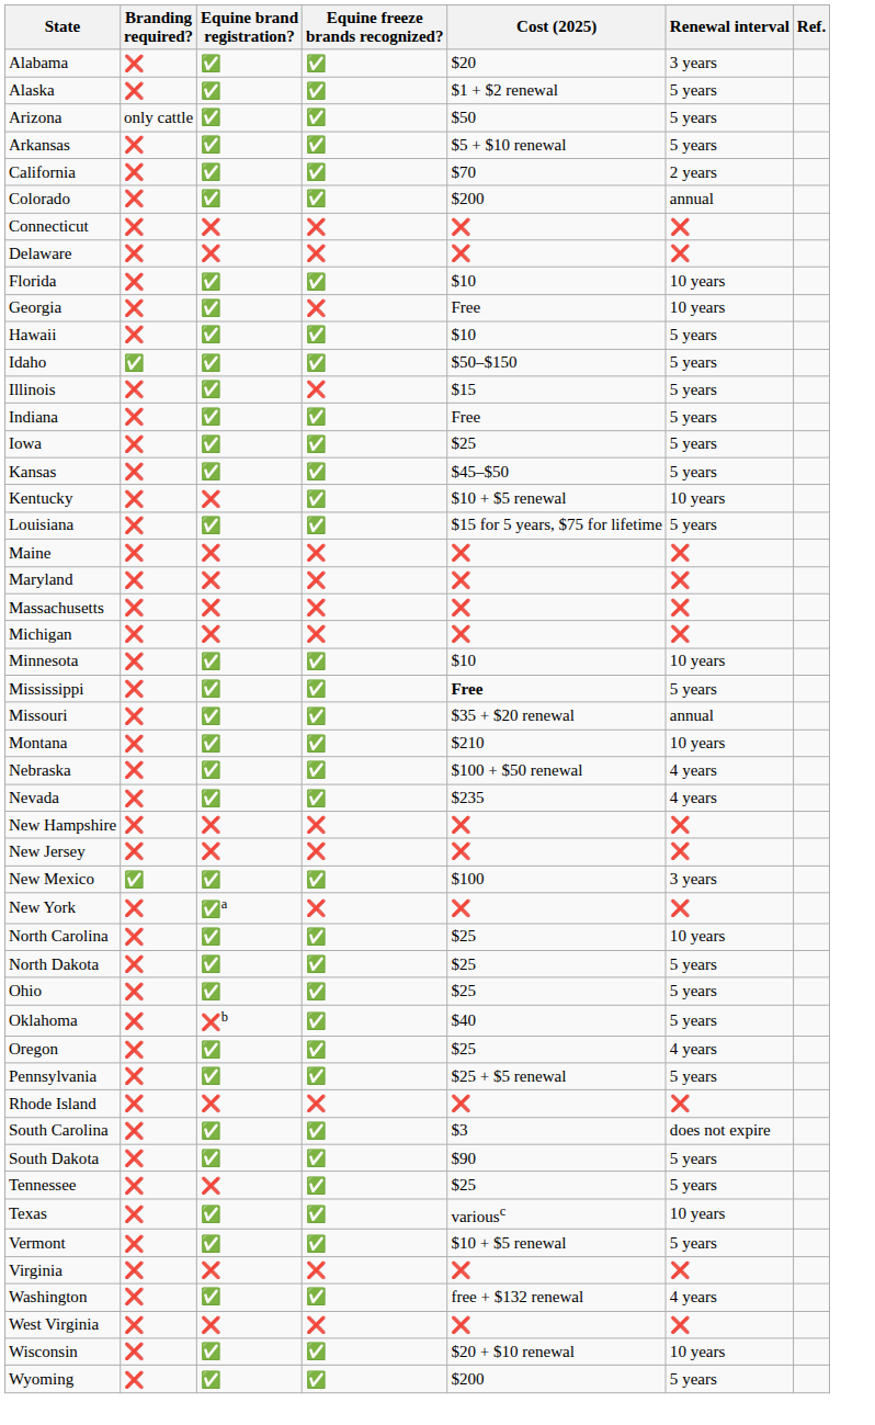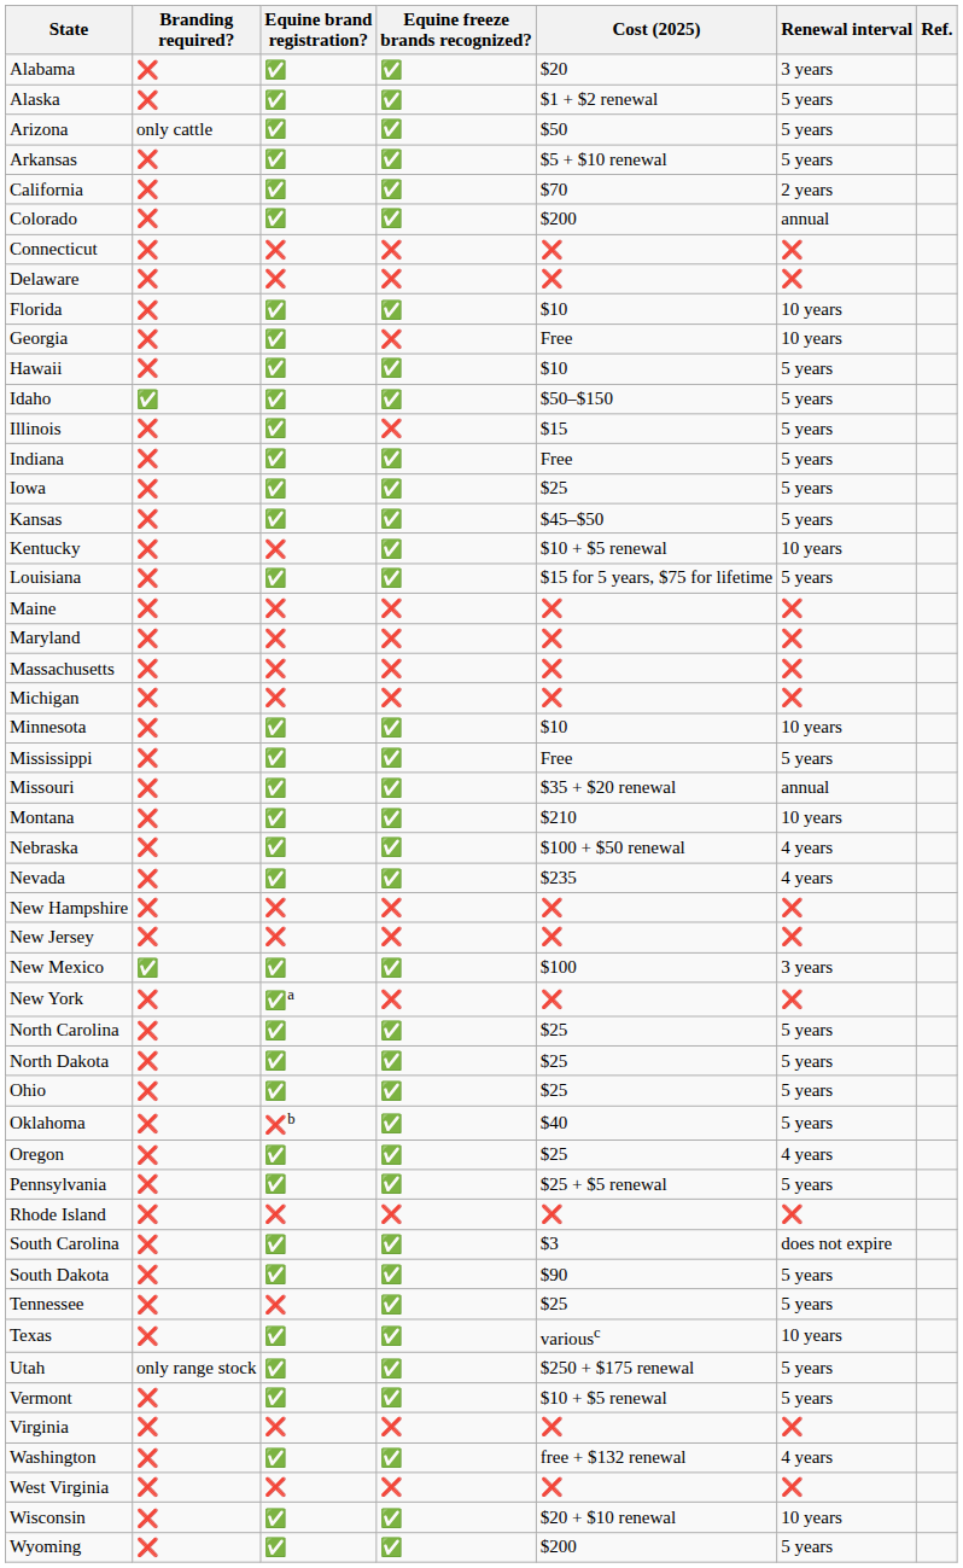 <table class="wikitable sortable mw-collapsible">
 <tr>
 <th>State</th>
 <th>Branding<br>required?</th>
 <th>Equine brand<br>registration?</th>
 <th><strong>Equine freeze</strong><br><strong>brands recognized?</strong></th>
 <th>Cost (2025)</th>
 <th>Renewal interval</th>
 <th>Ref.</th>
 </tr>
 <tr>
 <td>Alabama</td>
 <td>❌</td>
 <td>✅</td>
 <td>✅</td>
 <td>$20</td>
 <td>3 years</td>
 <td></td>
 </tr>
 <tr>
 <td>Alaska</td>
 <td>❌</td>
 <td>✅</td>
 <td>✅</td>
 <td>$1 + $2 renewal</td>
 <td>5 years</td>
 <td></td>
 </tr>
 <tr>
 <td>Arizona</td>
 <td>only cattle</td>
 <td>✅</td>
 <td>✅</td>
 <td>$50</td>
 <td>5 years</td>
 <td></td>
 </tr>
 <tr>
 <td>Arkansas</td>
 <td>❌</td>
 <td>✅</td>
 <td>✅</td>
 <td>$5 + $10 renewal</td>
 <td>5 years</td>
 <td></td>
 </tr>
 <tr>
 <td>California</td>
 <td>❌</td>
 <td>✅</td>
 <td>✅</td>
 <td>$70</td>
 <td>2 years</td>
 <td></td>
 </tr>
 <tr>
 <td>Colorado</td>
 <td>❌</td>
 <td>✅</td>
 <td>✅</td>
 <td>$200</td>
 <td>annual</td>
 <td></td>
 </tr>
 <tr>
 <td>Connecticut</td>
 <td>❌</td>
 <td>❌</td>
 <td>❌</td>
 <td>❌</td>
 <td>❌</td>
 <td></td>
 </tr>
 <tr>
 <td>Delaware</td>
 <td>❌</td>
 <td>❌</td>
 <td>❌</td>
 <td>❌</td>
 <td>❌</td>
 <td></td>
 </tr>
 <tr>
 <td>Florida</td>
 <td>❌</td>
 <td>✅</td>
 <td>✅</td>
 <td>$10</td>
 <td>10 years</td>
 <td></td>
 </tr>
 <tr>
 <td>Georgia</td>
 <td>❌</td>
 <td>✅</td>
 <td>❌</td>
 <td>Free</td>
 <td>10 years</td>
 <td></td>
 </tr>
 <tr>
 <td>Hawaii</td>
 <td>❌</td>
 <td>✅</td>
 <td>✅</td>
 <td>$10</td>
 <td>5 years</td>
 <td></td>
 </tr>
 <tr>
 <td>Idaho</td>
 <td>✅</td>
 <td>✅</td>
 <td>✅</td>
 <td>$50–$150</td>
 <td>5 years</td>
 <td></td>
 </tr>
 <tr>
 <td>Illinois</td>
 <td>❌</td>
 <td>✅</td>
 <td>❌</td>
 <td>$15</td>
 <td>5 years</td>
 <td></td>
 </tr>
 <tr>
 <td>Indiana</td>
 <td>❌</td>
 <td>✅</td>
 <td>✅</td>
 <td>Free</td>
 <td>5 years</td>
 <td></td>
 </tr>
 <tr>
 <td>Iowa</td>
 <td>❌</td>
 <td>✅</td>
 <td>✅</td>
 <td>$25</td>
 <td>5 years</td>
 <td></td>
 </tr>
 <tr>
 <td>Kansas</td>
 <td>❌</td>
 <td>✅</td>
 <td>✅</td>
 <td>$45–$50</td>
 <td>5 years</td>
 <td></td>
 </tr>
 <tr>
 <td>Kentucky</td>
 <td>❌</td>
 <td>❌</td>
 <td>✅</td>
 <td>$10 + $5 renewal</td>
 <td>10 years</td>
 <td></td>
 </tr>
 <tr>
 <td>Louisiana</td>
 <td>❌</td>
 <td>✅</td>
 <td>✅</td>
 <td>$15 for 5 years, $75 for lifetime</td>
 <td>5 years</td>
 <td></td>
 </tr>
 <tr>
 <td>Maine</td>
 <td>❌</td>
 <td>❌</td>
 <td>❌</td>
 <td>❌</td>
 <td>❌</td>
 <td></td>
 </tr>
 <tr>
 <td>Maryland</td>
 <td>❌</td>
 <td>❌</td>
 <td>❌</td>
 <td>❌</td>
 <td>❌</td>
 <td></td>
 </tr>
 <tr>
 <td>Massachusetts</td>
 <td>❌</td>
 <td>❌</td>
 <td>❌</td>
 <td>❌</td>
 <td>❌</td>
 <td></td>
 </tr>
 <tr>
 <td>Michigan</td>
 <td>❌</td>
 <td>❌</td>
 <td>❌</td>
 <td>❌</td>
 <td>❌</td>
 <td></td>
 </tr>
 <tr>
 <td>Minnesota</td>
 <td>❌</td>
 <td>✅</td>
 <td>✅</td>
 <td>$10</td>
 <td>10 years</td>
 <td></td>
 </tr>
 <tr>
 <td>Mississippi</td>
 <td>❌</td>
 <td>✅</td>
 <td>✅</td>
-<td><strong>Free</strong></td>
+<td>Free</td>
 <td>5 years</td>
 <td></td>
 </tr>
 <tr>
 <td>Missouri</td>
 <td>❌</td>
 <td>✅</td>
 <td>✅</td>
 <td>$35 + $20 renewal</td>
 <td>annual</td>
 <td></td>
 </tr>
 <tr>
 <td>Montana</td>
 <td>❌</td>
 <td>✅</td>
 <td>✅</td>
 <td>$210</td>
 <td>10 years</td>
 <td></td>
 </tr>
 <tr>
 <td>Nebraska</td>
 <td>❌</td>
 <td>✅</td>
 <td>✅</td>
 <td>$100 + $50 renewal</td>
 <td>4 years</td>
 <td></td>
 </tr>
 <tr>
 <td>Nevada</td>
 <td>❌</td>
 <td>✅</td>
 <td>✅</td>
 <td>$235</td>
 <td>4 years</td>
 <td></td>
 </tr>
 <tr>
 <td>New Hampshire</td>
 <td>❌</td>
 <td>❌</td>
 <td>❌</td>
 <td>❌</td>
 <td>❌</td>
 <td></td>
 </tr>
 <tr>
 <td>New Jersey</td>
 <td>❌</td>
 <td>❌</td>
 <td>❌</td>
 <td>❌</td>
 <td>❌</td>
 <td></td>
 </tr>
 <tr>
 <td>New Mexico</td>
 <td>✅</td>
 <td>✅</td>
 <td>✅</td>
 <td>$100</td>
 <td>3 years</td>
 <td></td>
 </tr>
 <tr>
 <td>New York</td>
 <td>❌</td>
 <td>✅<sup>a</sup></td>
 <td>❌</td>
 <td>❌</td>
 <td>❌</td>
 <td></td>
 </tr>
 <tr>
 <td>North Carolina</td>
 <td>❌</td>
 <td>✅</td>
 <td>✅</td>
 <td>$25</td>
-<td>10 years</td>
+<td>5 years</td>
 <td></td>
 </tr>
 <tr>
 <td>North Dakota</td>
 <td>❌</td>
 <td>✅</td>
 <td>✅</td>
 <td>$25</td>
 <td>5 years</td>
 <td></td>
 </tr>
 <tr>
 <td>Ohio</td>
 <td>❌</td>
 <td>✅</td>
 <td>✅</td>
 <td>$25</td>
 <td>5 years</td>
 <td></td>
 </tr>
 <tr>
 <td>Oklahoma</td>
 <td>❌</td>
 <td>❌<sup>b</sup></td>
 <td>✅</td>
 <td>$40</td>
 <td>5 years</td>
 <td></td>
 </tr>
 <tr>
 <td>Oregon</td>
 <td>❌</td>
 <td>✅</td>
 <td>✅</td>
 <td>$25</td>
 <td>4 years</td>
 <td></td>
 </tr>
 <tr>
 <td>Pennsylvania</td>
 <td>❌</td>
 <td>✅</td>
 <td>✅</td>
 <td>$25 + $5 renewal</td>
 <td>5 years</td>
 <td></td>
 </tr>
 <tr>
 <td>Rhode Island</td>
 <td>❌</td>
 <td>❌</td>
 <td>❌</td>
 <td>❌</td>
 <td>❌</td>
 <td></td>
 </tr>
 <tr>
 <td>South Carolina</td>
 <td>❌</td>
 <td>✅</td>
 <td>✅</td>
 <td>$3</td>
 <td>does not expire</td>
 <td></td>
 </tr>
 <tr>
 <td>South Dakota</td>
 <td>❌</td>
 <td>✅</td>
 <td>✅</td>
 <td>$90</td>
 <td>5 years</td>
 <td></td>
 </tr>
 <tr>
 <td>Tennessee</td>
 <td>❌</td>
 <td>❌</td>
 <td>✅</td>
 <td>$25</td>
 <td>5 years</td>
 <td></td>
 </tr>
 <tr>
 <td>Texas</td>
 <td>❌</td>
 <td>✅</td>
 <td>✅</td>
 <td>various<sup>c</sup></td>
 <td>10 years</td>
 <td></td>
 </tr>
 <tr>
+<td>Utah</td>
+<td>only range stock</td>
+<td>✅</td>
+<td>✅</td>
+<td>$250 + $175 renewal</td>
+<td>5 years</td>
+<td></td>
+</tr>
+<tr>
 <td>Vermont</td>
 <td>❌</td>
 <td>✅</td>
 <td>✅</td>
 <td>$10 + $5 renewal</td>
 <td>5 years</td>
 <td></td>
 </tr>
 <tr>
 <td>Virginia</td>
 <td>❌</td>
 <td>❌</td>
 <td>❌</td>
 <td>❌</td>
 <td>❌</td>
 <td></td>
 </tr>
 <tr>
 <td>Washington</td>
 <td>❌</td>
 <td>✅</td>
 <td>✅</td>
 <td>free + $132 renewal</td>
 <td>4 years</td>
 <td></td>
 </tr>
 <tr>
 <td>West Virginia</td>
 <td>❌</td>
 <td>❌</td>
 <td>❌</td>
 <td>❌</td>
 <td>❌</td>
 <td></td>
 </tr>
 <tr>
 <td>Wisconsin</td>
 <td>❌</td>
 <td>✅</td>
 <td>✅</td>
 <td>$20 + $10 renewal</td>
 <td>10 years</td>
 <td></td>
 </tr>
 <tr>
 <td>Wyoming</td>
 <td>❌</td>
 <td>✅</td>
 <td>✅</td>
 <td>$200</td>
 <td>5 years</td>
 <td></td>
 </tr>
 </table>
